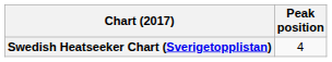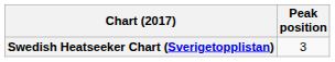 <table class="wikitable plainrowheaders" style="text-align:center">
 <tr>
 <th scope="col">Chart (2017)</th>
 <th scope="col">Peak<br>position</th>
 </tr>
 <tr>
 <th scope="row">Swedish Heatseeker Chart (<a href='#'>Sverigetopplistan</a>)</th>
-<td>4</td>
+<td>3</td>
 </tr>
 </table>
